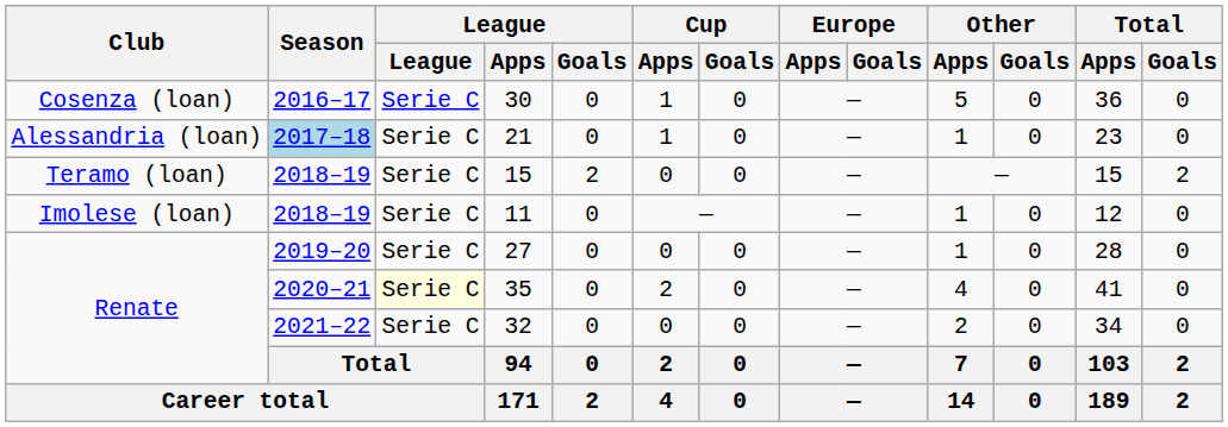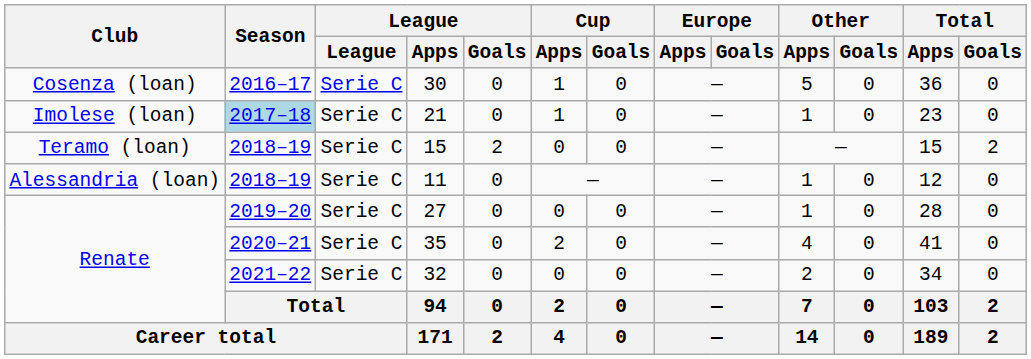 <table class="wikitable" style="text-align: center;">
 <tr>
 <th rowspan="2">Club</th>
 <th rowspan="2">Season</th>
 <th colspan="3">League</th>
 <th colspan="2">Cup</th>
 <th colspan="2">Europe</th>
 <th colspan="2">Other</th>
 <th colspan="2">Total</th>
 </tr>
 <tr>
 <th>League</th>
 <th>Apps</th>
 <th>Goals</th>
 <th>Apps</th>
 <th>Goals</th>
 <th>Apps</th>
 <th>Goals</th>
 <th>Apps</th>
 <th>Goals</th>
 <th>Apps</th>
 <th>Goals</th>
 </tr>
 <tr>
 <td><a href='#'>Cosenza</a> (loan)</td>
 <td><a href='#'>2016–17</a></td>
 <td><a href='#'>Serie C</a></td>
 <td>30</td>
 <td>0</td>
 <td>1</td>
 <td>0</td>
 <td colspan="2">—</td>
 <td>5</td>
 <td>0</td>
 <td>36</td>
 <td>0</td>
 </tr>
 <tr>
-<td><a href='#'>Alessandria</a> (loan)</td>
+<td><a href='#'>Imolese</a> (loan)</td>
 <td style="background: lightblue;"><a href='#'>2017–18</a></td>
 <td>Serie C</td>
 <td>21</td>
 <td>0</td>
 <td>1</td>
 <td>0</td>
 <td colspan="2">—</td>
 <td>1</td>
 <td>0</td>
 <td>23</td>
 <td>0</td>
 </tr>
 <tr>
 <td><a href='#'>Teramo</a> (loan)</td>
 <td><a href='#'>2018–19</a></td>
 <td>Serie C</td>
 <td>15</td>
 <td>2</td>
 <td>0</td>
 <td>0</td>
 <td colspan="2">—</td>
 <td colspan="2">—</td>
 <td>15</td>
 <td>2</td>
 </tr>
 <tr>
-<td><a href='#'>Imolese</a> (loan)</td>
+<td><a href='#'>Alessandria</a> (loan)</td>
 <td><a href='#'>2018–19</a></td>
 <td>Serie C</td>
 <td>11</td>
 <td>0</td>
 <td colspan="2">—</td>
 <td colspan="2">—</td>
 <td>1</td>
 <td>0</td>
 <td>12</td>
 <td>0</td>
 </tr>
 <tr>
 <td rowspan="4"><a href='#'>Renate</a></td>
 <td><a href='#'>2019–20</a></td>
 <td>Serie C</td>
 <td>27</td>
 <td>0</td>
 <td>0</td>
 <td>0</td>
 <td colspan="2">—</td>
 <td>1</td>
 <td>0</td>
 <td>28</td>
 <td>0</td>
 </tr>
 <tr>
 <td><a href='#'>2020–21</a></td>
-<td style="background: lightyellow;">Serie C</td>
+<td>Serie C</td>
 <td>35</td>
 <td>0</td>
 <td>2</td>
 <td>0</td>
 <td colspan="2">—</td>
 <td>4</td>
 <td>0</td>
 <td>41</td>
 <td>0</td>
 </tr>
 <tr>
 <td><a href='#'>2021–22</a></td>
 <td>Serie C</td>
 <td>32</td>
 <td>0</td>
 <td>0</td>
 <td>0</td>
 <td colspan="2">—</td>
 <td>2</td>
 <td>0</td>
 <td>34</td>
 <td>0</td>
 </tr>
 <tr>
 <th colspan="2">Total</th>
 <th>94</th>
 <th>0</th>
 <th>2</th>
 <th>0</th>
 <th colspan="2">—</th>
 <th>7</th>
 <th>0</th>
 <th>103</th>
 <th>2</th>
 </tr>
 <tr>
 <th colspan="3">Career total</th>
 <th>171</th>
 <th>2</th>
 <th>4</th>
 <th>0</th>
 <th colspan="2">—</th>
 <th>14</th>
 <th>0</th>
 <th>189</th>
 <th>2</th>
 </tr>
 </table>
